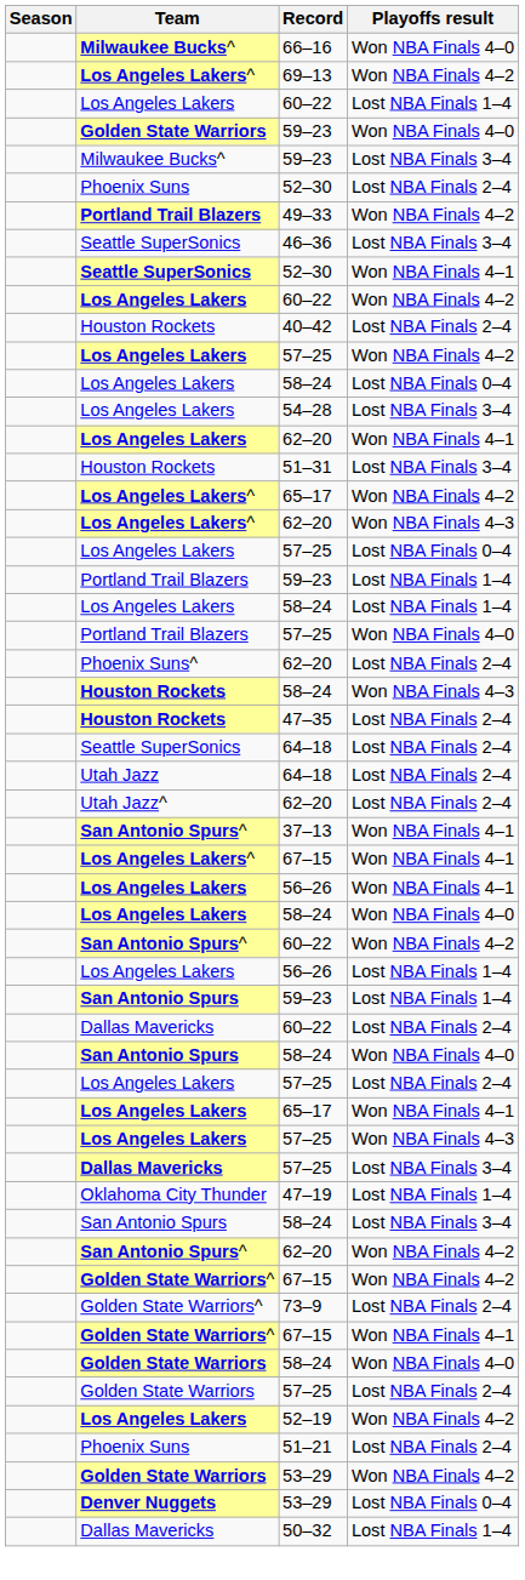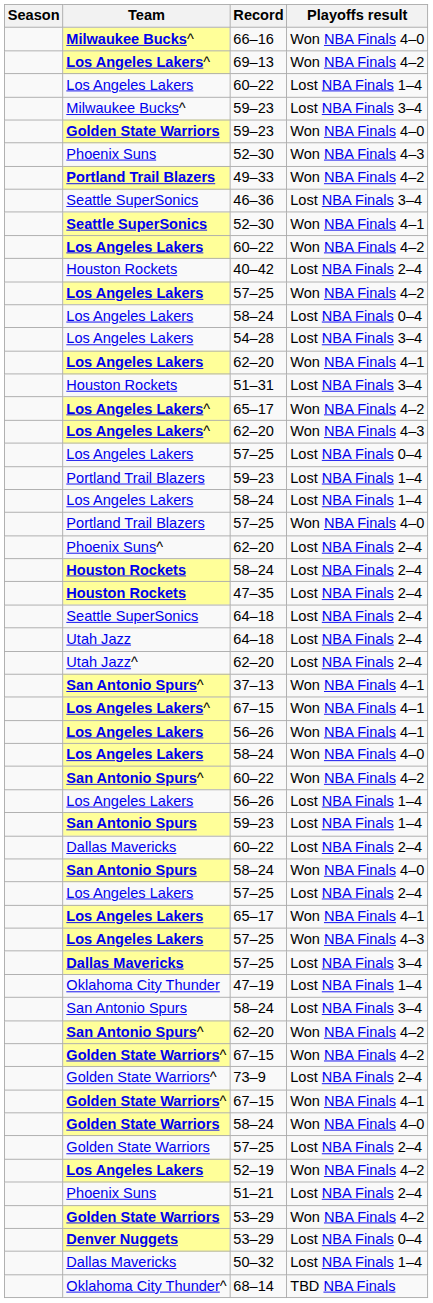 <table class="wikitable sortable">
 <tr>
 <th>Season</th>
 <th>Team</th>
 <th>Record</th>
 <th>Playoffs result</th>
 </tr>
 <tr>
 <td></td>
 <td style="background:#FFFF99"><strong><a href='#'>Milwaukee Bucks</a></strong>^</td>
 <td>66–16</td>
 <td>Won <a href='#'>NBA Finals</a> 4–0</td>
 </tr>
 <tr>
 <td></td>
 <td style="background:#FFFF99"><strong><a href='#'>Los Angeles Lakers</a></strong>^</td>
 <td>69–13</td>
 <td>Won <a href='#'>NBA Finals</a> 4–2</td>
 </tr>
 <tr>
 <td></td>
 <td><a href='#'>Los Angeles Lakers</a></td>
 <td>60–22</td>
 <td>Lost <a href='#'>NBA Finals</a> 1–4</td>
 </tr>
 <tr>
 <td></td>
+<td><a href='#'>Milwaukee Bucks</a>^</td>
+<td>59–23</td>
+<td>Lost <a href='#'>NBA Finals</a> 3–4</td>
+</tr>
+<tr>
+<td></td>
 <td style="background:#FFFF99"><strong><a href='#'>Golden State Warriors</a></strong></td>
 <td>59–23</td>
 <td>Won <a href='#'>NBA Finals</a> 4–0</td>
 </tr>
 <tr>
 <td></td>
-<td><a href='#'>Milwaukee Bucks</a>^</td>
-<td>59–23</td>
-<td>Lost <a href='#'>NBA Finals</a> 3–4</td>
-</tr>
-<tr>
-<td></td>
 <td><a href='#'>Phoenix Suns</a></td>
 <td>52–30</td>
-<td>Lost <a href='#'>NBA Finals</a> 2–4</td>
+<td>Won <a href='#'>NBA Finals</a> 4–3</td>
 </tr>
 <tr>
 <td></td>
 <td style="background:#FFFF99"><strong><a href='#'>Portland Trail Blazers</a></strong></td>
 <td>49–33</td>
 <td>Won <a href='#'>NBA Finals</a> 4–2</td>
 </tr>
 <tr>
 <td></td>
 <td><a href='#'>Seattle SuperSonics</a></td>
 <td>46–36</td>
 <td>Lost <a href='#'>NBA Finals</a> 3–4</td>
 </tr>
 <tr>
 <td></td>
 <td style="background:#FFFF99"><strong><a href='#'>Seattle SuperSonics</a></strong></td>
 <td>52–30</td>
 <td>Won <a href='#'>NBA Finals</a> 4–1</td>
 </tr>
 <tr>
 <td></td>
 <td style="background:#FFFF99"><strong><a href='#'>Los Angeles Lakers</a></strong></td>
 <td>60–22</td>
 <td>Won <a href='#'>NBA Finals</a> 4–2</td>
 </tr>
 <tr>
 <td></td>
 <td><a href='#'>Houston Rockets</a></td>
 <td>40–42</td>
 <td>Lost <a href='#'>NBA Finals</a> 2–4</td>
 </tr>
 <tr>
 <td></td>
 <td style="background:#FFFF99"><strong><a href='#'>Los Angeles Lakers</a></strong></td>
 <td>57–25</td>
 <td>Won <a href='#'>NBA Finals</a> 4–2</td>
 </tr>
 <tr>
 <td></td>
 <td><a href='#'>Los Angeles Lakers</a></td>
 <td>58–24</td>
 <td>Lost <a href='#'>NBA Finals</a> 0–4</td>
 </tr>
 <tr>
 <td></td>
 <td><a href='#'>Los Angeles Lakers</a></td>
 <td>54–28</td>
 <td>Lost <a href='#'>NBA Finals</a> 3–4</td>
 </tr>
 <tr>
 <td></td>
 <td style="background:#FFFF99"><strong><a href='#'>Los Angeles Lakers</a></strong></td>
 <td>62–20</td>
 <td>Won <a href='#'>NBA Finals</a> 4–1</td>
 </tr>
 <tr>
 <td></td>
 <td><a href='#'>Houston Rockets</a></td>
 <td>51–31</td>
 <td>Lost <a href='#'>NBA Finals</a> 3–4</td>
 </tr>
 <tr>
 <td></td>
 <td style="background:#FFFF99"><strong><a href='#'>Los Angeles Lakers</a></strong>^</td>
 <td>65–17</td>
 <td>Won <a href='#'>NBA Finals</a> 4–2</td>
 </tr>
 <tr>
 <td></td>
 <td style="background:#FFFF99"><strong><a href='#'>Los Angeles Lakers</a></strong>^</td>
 <td>62–20</td>
 <td>Won <a href='#'>NBA Finals</a> 4–3</td>
 </tr>
 <tr>
 <td></td>
 <td><a href='#'>Los Angeles Lakers</a></td>
 <td>57–25</td>
 <td>Lost <a href='#'>NBA Finals</a> 0–4</td>
 </tr>
 <tr>
 <td></td>
 <td><a href='#'>Portland Trail Blazers</a></td>
 <td>59–23</td>
 <td>Lost <a href='#'>NBA Finals</a> 1–4</td>
 </tr>
 <tr>
 <td></td>
 <td><a href='#'>Los Angeles Lakers</a></td>
 <td>58–24</td>
 <td>Lost <a href='#'>NBA Finals</a> 1–4</td>
 </tr>
 <tr>
 <td></td>
 <td><a href='#'>Portland Trail Blazers</a></td>
 <td>57–25</td>
 <td>Won <a href='#'>NBA Finals</a> 4–0</td>
 </tr>
 <tr>
 <td></td>
 <td><a href='#'>Phoenix Suns</a>^</td>
 <td>62–20</td>
 <td>Lost <a href='#'>NBA Finals</a> 2–4</td>
 </tr>
 <tr>
 <td></td>
 <td style="background:#FFFF99"><strong><a href='#'>Houston Rockets</a></strong></td>
 <td>58–24</td>
-<td>Won <a href='#'>NBA Finals</a> 4–3</td>
+<td>Lost <a href='#'>NBA Finals</a> 2–4</td>
 </tr>
 <tr>
 <td></td>
 <td style="background:#FFFF99"><strong><a href='#'>Houston Rockets</a></strong></td>
 <td>47–35</td>
 <td>Lost <a href='#'>NBA Finals</a> 2–4</td>
 </tr>
 <tr>
 <td></td>
 <td><a href='#'>Seattle SuperSonics</a></td>
 <td>64–18</td>
 <td>Lost <a href='#'>NBA Finals</a> 2–4</td>
 </tr>
 <tr>
 <td></td>
 <td><a href='#'>Utah Jazz</a></td>
 <td>64–18</td>
 <td>Lost <a href='#'>NBA Finals</a> 2–4</td>
 </tr>
 <tr>
 <td></td>
 <td><a href='#'>Utah Jazz</a>^</td>
 <td>62–20</td>
 <td>Lost <a href='#'>NBA Finals</a> 2–4</td>
 </tr>
 <tr>
 <td></td>
 <td style="background:#FFFF99"><strong><a href='#'>San Antonio Spurs</a></strong>^</td>
 <td>37–13</td>
 <td>Won <a href='#'>NBA Finals</a> 4–1</td>
 </tr>
 <tr>
 <td></td>
 <td style="background:#FFFF99"><strong><a href='#'>Los Angeles Lakers</a></strong>^</td>
 <td>67–15</td>
 <td>Won <a href='#'>NBA Finals</a> 4–1</td>
 </tr>
 <tr>
 <td></td>
 <td style="background:#FFFF99"><strong><a href='#'>Los Angeles Lakers</a></strong></td>
 <td>56–26</td>
 <td>Won <a href='#'>NBA Finals</a> 4–1</td>
 </tr>
 <tr>
 <td></td>
 <td style="background:#FFFF99"><strong><a href='#'>Los Angeles Lakers</a></strong></td>
 <td>58–24</td>
 <td>Won <a href='#'>NBA Finals</a> 4–0</td>
 </tr>
 <tr>
 <td></td>
 <td style="background:#FFFF99"><strong><a href='#'>San Antonio Spurs</a></strong>^</td>
 <td>60–22</td>
 <td>Won <a href='#'>NBA Finals</a> 4–2</td>
 </tr>
 <tr>
 <td></td>
 <td><a href='#'>Los Angeles Lakers</a></td>
 <td>56–26</td>
 <td>Lost <a href='#'>NBA Finals</a> 1–4</td>
 </tr>
 <tr>
 <td></td>
 <td style="background:#FFFF99"><strong><a href='#'>San Antonio Spurs</a></strong></td>
 <td>59–23</td>
 <td>Lost <a href='#'>NBA Finals</a> 1–4</td>
 </tr>
 <tr>
 <td></td>
 <td><a href='#'>Dallas Mavericks</a></td>
 <td>60–22</td>
 <td>Lost <a href='#'>NBA Finals</a> 2–4</td>
 </tr>
 <tr>
 <td></td>
 <td style="background:#FFFF99"><strong><a href='#'>San Antonio Spurs</a></strong></td>
 <td>58–24</td>
 <td>Won <a href='#'>NBA Finals</a> 4–0</td>
 </tr>
 <tr>
 <td></td>
 <td><a href='#'>Los Angeles Lakers</a></td>
 <td>57–25</td>
 <td>Lost <a href='#'>NBA Finals</a> 2–4</td>
 </tr>
 <tr>
 <td></td>
 <td style="background:#FFFF99"><strong><a href='#'>Los Angeles Lakers</a></strong></td>
 <td>65–17</td>
 <td>Won <a href='#'>NBA Finals</a> 4–1</td>
 </tr>
 <tr>
 <td></td>
 <td style="background:#FFFF99"><strong><a href='#'>Los Angeles Lakers</a></strong></td>
 <td>57–25</td>
 <td>Won <a href='#'>NBA Finals</a> 4–3</td>
 </tr>
 <tr>
 <td></td>
 <td style="background:#FFFF99"><strong><a href='#'>Dallas Mavericks</a></strong></td>
 <td>57–25</td>
 <td>Lost <a href='#'>NBA Finals</a> 3–4</td>
 </tr>
 <tr>
 <td></td>
 <td><a href='#'>Oklahoma City Thunder</a></td>
 <td>47–19</td>
 <td>Lost <a href='#'>NBA Finals</a> 1–4</td>
 </tr>
 <tr>
 <td></td>
 <td><a href='#'>San Antonio Spurs</a></td>
 <td>58–24</td>
 <td>Lost <a href='#'>NBA Finals</a> 3–4</td>
 </tr>
 <tr>
 <td></td>
 <td style="background:#FFFF99"><strong><a href='#'>San Antonio Spurs</a></strong>^</td>
 <td>62–20</td>
 <td>Won <a href='#'>NBA Finals</a> 4–2</td>
 </tr>
 <tr>
 <td></td>
 <td style="background:#FFFF99"><strong><a href='#'>Golden State Warriors</a></strong>^</td>
 <td>67–15</td>
 <td>Won <a href='#'>NBA Finals</a> 4–2</td>
 </tr>
 <tr>
 <td></td>
 <td><a href='#'>Golden State Warriors</a>^</td>
 <td>73–9</td>
 <td>Lost <a href='#'>NBA Finals</a> 2–4</td>
 </tr>
 <tr>
 <td></td>
 <td style="background:#FFFF99"><strong><a href='#'>Golden State Warriors</a></strong>^</td>
 <td>67–15</td>
 <td>Won <a href='#'>NBA Finals</a> 4–1</td>
 </tr>
 <tr>
 <td></td>
 <td style="background:#FFFF99"><strong><a href='#'>Golden State Warriors</a></strong></td>
 <td>58–24</td>
 <td>Won <a href='#'>NBA Finals</a> 4–0</td>
 </tr>
 <tr>
 <td></td>
 <td><a href='#'>Golden State Warriors</a></td>
 <td>57–25</td>
 <td>Lost <a href='#'>NBA Finals</a> 2–4</td>
 </tr>
 <tr>
 <td></td>
 <td style="background:#FFFF99"><strong><a href='#'>Los Angeles Lakers</a></strong></td>
 <td>52–19</td>
 <td>Won <a href='#'>NBA Finals</a> 4–2</td>
 </tr>
 <tr>
 <td></td>
 <td><a href='#'>Phoenix Suns</a></td>
 <td>51–21</td>
 <td>Lost <a href='#'>NBA Finals</a> 2–4</td>
 </tr>
 <tr>
 <td></td>
 <td style="background:#FFFF99"><strong><a href='#'>Golden State Warriors</a></strong></td>
 <td>53–29</td>
 <td>Won <a href='#'>NBA Finals</a> 4–2</td>
 </tr>
 <tr>
 <td></td>
 <td style="background:#FFFF99"><strong><a href='#'>Denver Nuggets</a></strong></td>
 <td>53–29</td>
 <td>Lost <a href='#'>NBA Finals</a> 0–4</td>
 </tr>
 <tr>
 <td></td>
 <td><a href='#'>Dallas Mavericks</a></td>
 <td>50–32</td>
 <td>Lost <a href='#'>NBA Finals</a> 1–4</td>
 </tr>
+<tr>
+<td></td>
+<td><a href='#'>Oklahoma City Thunder</a>^</td>
+<td>68–14</td>
+<td>TBD <a href='#'>NBA Finals</a></td>
+</tr>
 </table>
